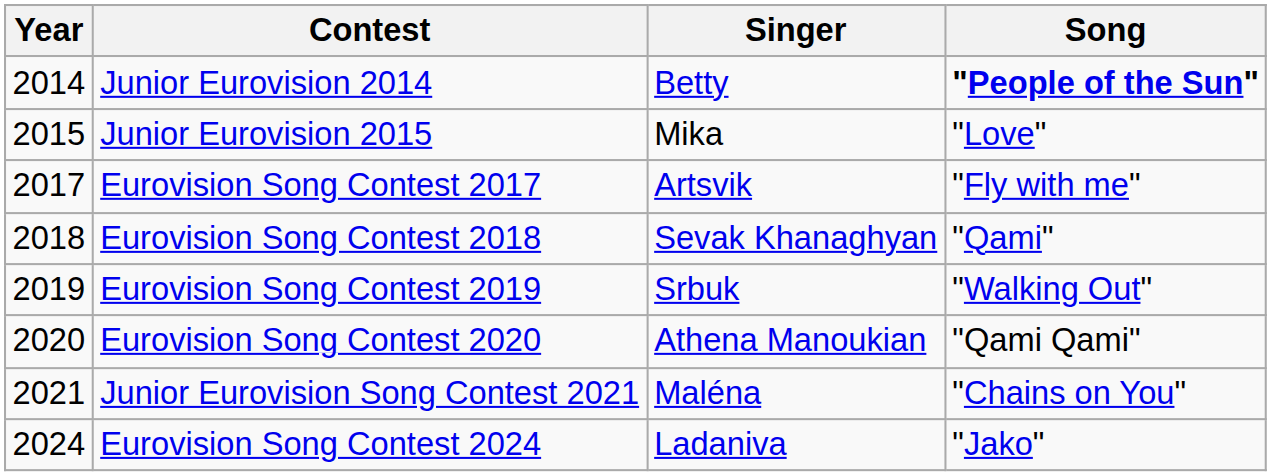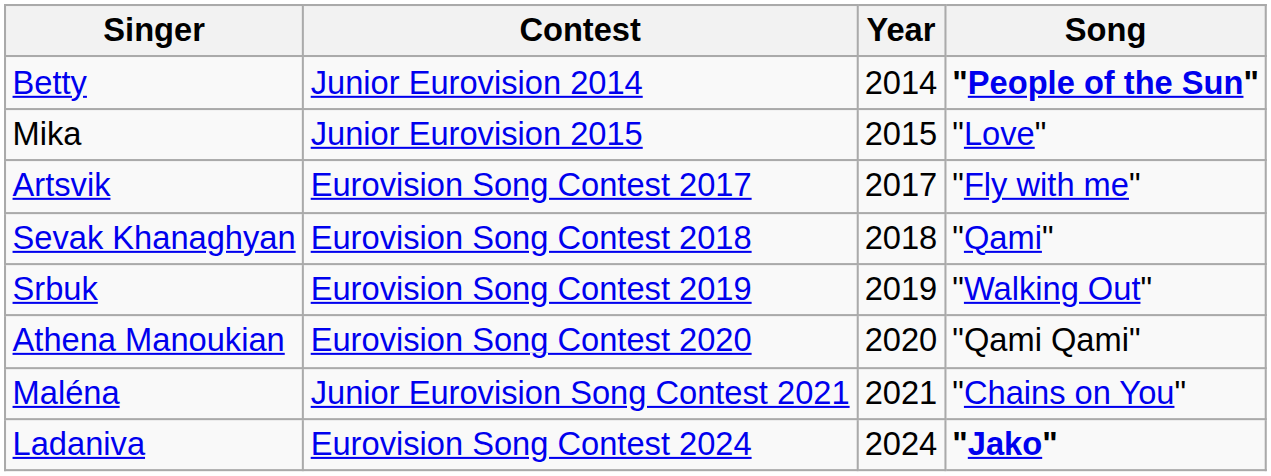 <table class="wikitable">
 <tr>
+<th>Singer</th>
+<th>Contest</th>
 <th>Year</th>
-<th>Contest</th>
-<th>Singer</th>
 <th>Song</th>
 </tr>
 <tr>
+<td><a href='#'>Betty</a></td>
+<td><a href='#'>Junior Eurovision 2014</a></td>
 <td>2014</td>
-<td><a href='#'>Junior Eurovision 2014</a></td>
-<td><a href='#'>Betty</a></td>
 <td><strong>"<a href='#'>People of the Sun</a>"</strong></td>
 </tr>
 <tr>
+<td>Mika</td>
+<td><a href='#'>Junior Eurovision 2015</a></td>
 <td>2015</td>
-<td><a href='#'>Junior Eurovision 2015</a></td>
-<td>Mika</td>
 <td>"<a href='#'>Love</a>"</td>
 </tr>
 <tr>
+<td><a href='#'>Artsvik</a></td>
+<td><a href='#'>Eurovision Song Contest 2017</a></td>
 <td>2017</td>
-<td><a href='#'>Eurovision Song Contest 2017</a></td>
-<td><a href='#'>Artsvik</a></td>
 <td>"<a href='#'>Fly with me</a>"</td>
 </tr>
 <tr>
+<td><a href='#'>Sevak Khanaghyan</a></td>
+<td><a href='#'>Eurovision Song Contest 2018</a></td>
 <td>2018</td>
-<td><a href='#'>Eurovision Song Contest 2018</a></td>
-<td><a href='#'>Sevak Khanaghyan</a></td>
 <td>"<a href='#'>Qami</a>"</td>
 </tr>
 <tr>
+<td><a href='#'>Srbuk</a></td>
+<td><a href='#'>Eurovision Song Contest 2019</a></td>
 <td>2019</td>
-<td><a href='#'>Eurovision Song Contest 2019</a></td>
-<td><a href='#'>Srbuk</a></td>
 <td>"<a href='#'>Walking Out</a>"</td>
 </tr>
 <tr>
+<td><a href='#'>Athena Manoukian</a></td>
+<td><a href='#'>Eurovision Song Contest 2020</a></td>
 <td>2020</td>
-<td><a href='#'>Eurovision Song Contest 2020</a></td>
-<td><a href='#'>Athena Manoukian</a></td>
 <td>"Qami Qami"</td>
 </tr>
 <tr>
+<td><a href='#'>Maléna</a></td>
+<td><a href='#'>Junior Eurovision Song Contest 2021</a></td>
 <td>2021</td>
-<td><a href='#'>Junior Eurovision Song Contest 2021</a></td>
-<td><a href='#'>Maléna</a></td>
 <td>"<a href='#'>Chains on You</a>"</td>
 </tr>
 <tr>
+<td><a href='#'>Ladaniva</a></td>
+<td><a href='#'>Eurovision Song Contest 2024</a></td>
 <td>2024</td>
-<td><a href='#'>Eurovision Song Contest 2024</a></td>
-<td><a href='#'>Ladaniva</a></td>
-<td>"<a href='#'>Jako</a>"</td>
+<td><strong>"<a href='#'>Jako</a>"</strong></td>
 </tr>
 </table>
